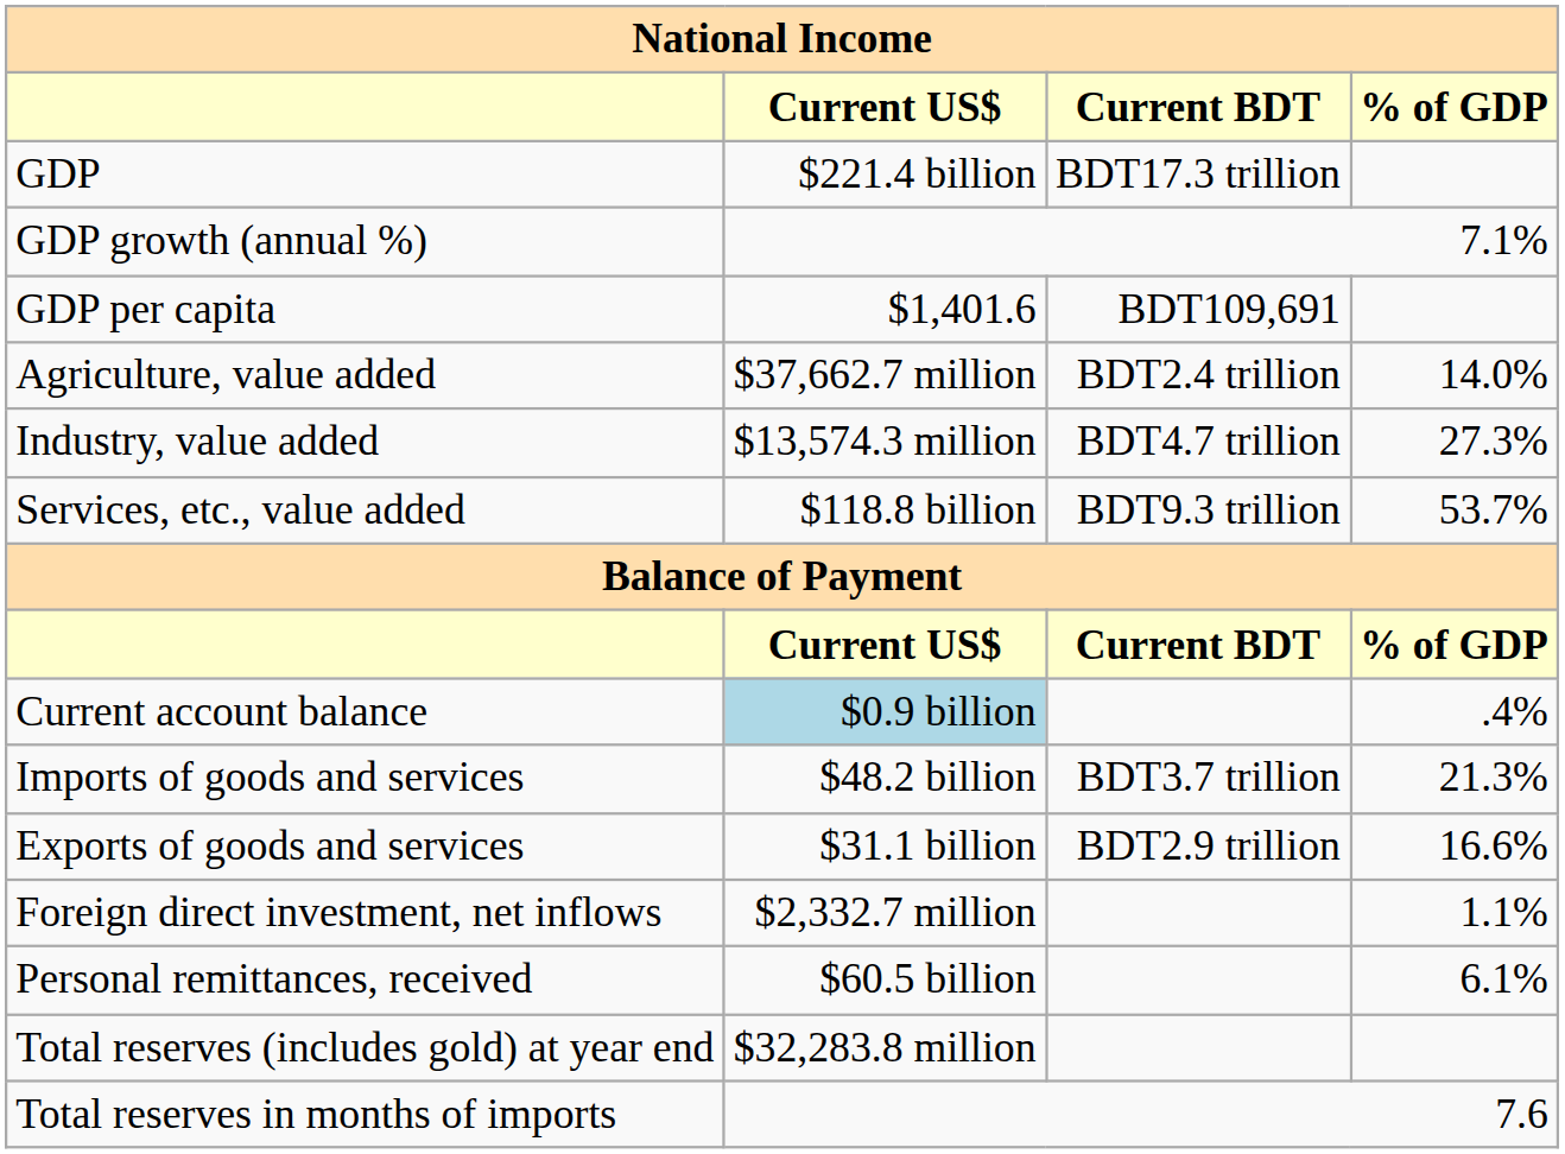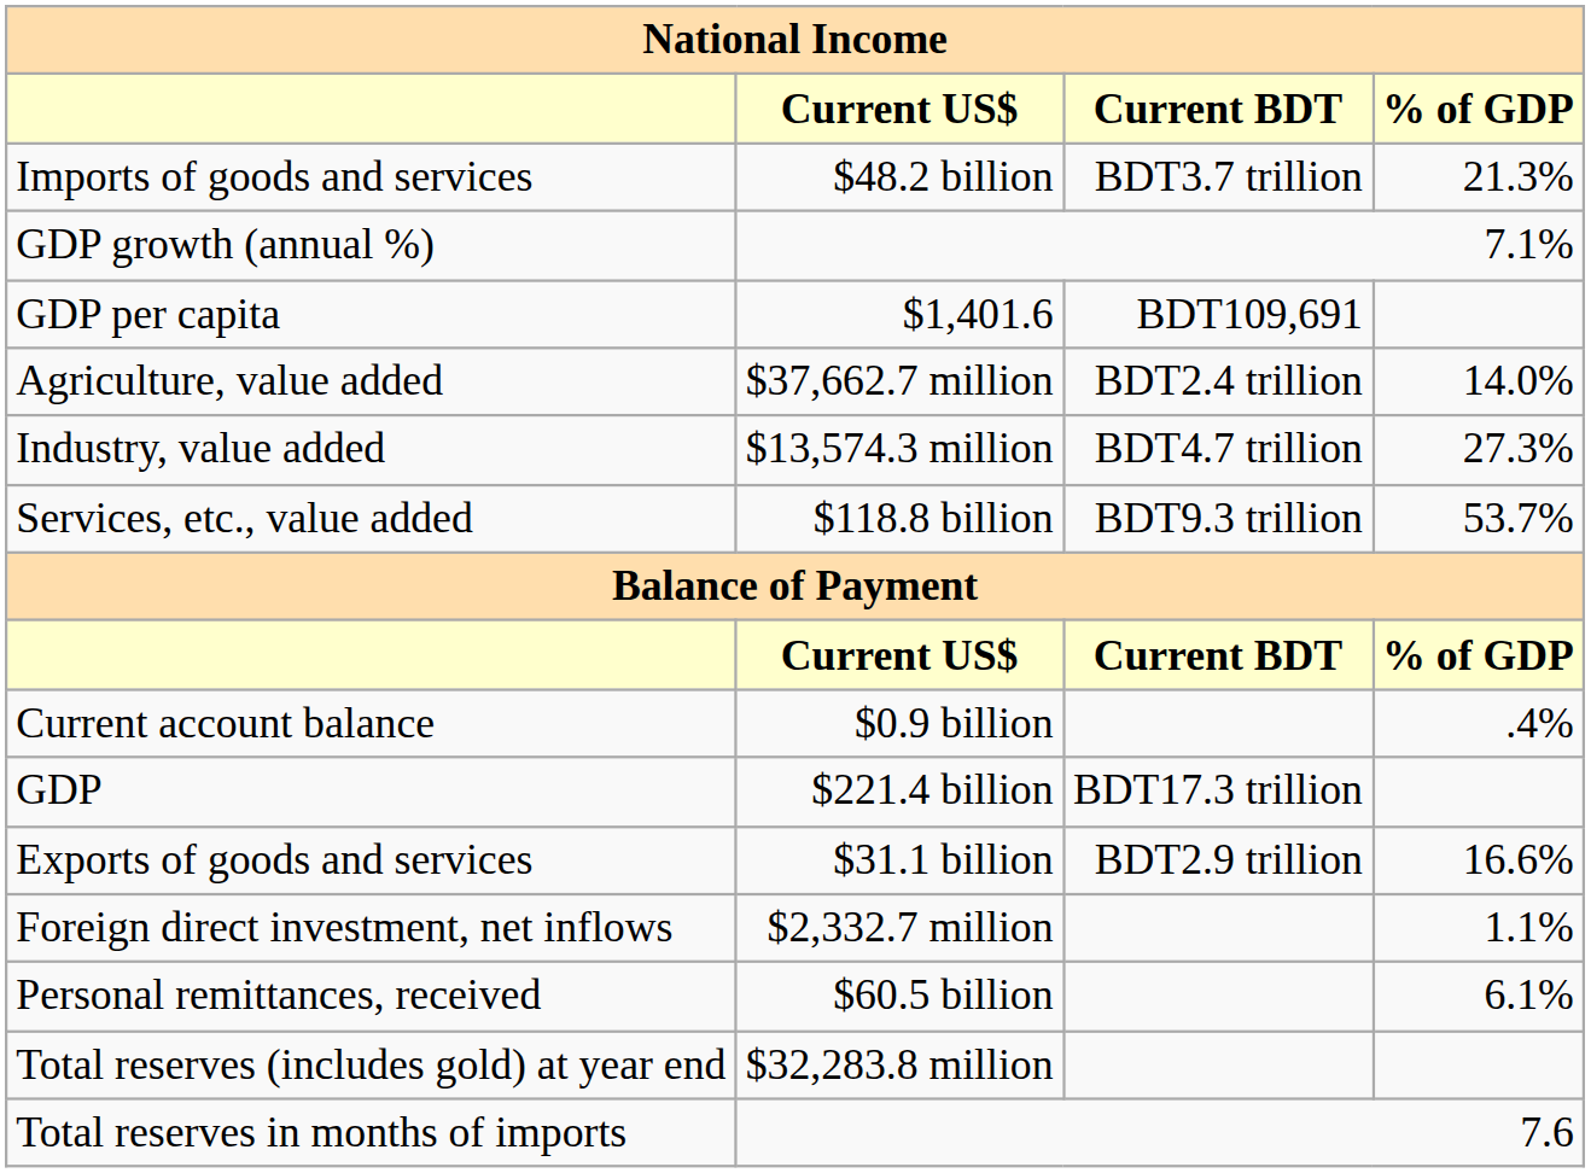 <table class="wikitable">
 <tr>
 <th colspan="4" style="background: #ffdead;">National Income</th>
 </tr>
 <tr>
 <th style="background: #ffffcd;"></th>
 <th style="background: #ffffcd;">Current US$</th>
 <th style="background: #ffffcd;">Current BDT</th>
 <th style="background: #ffffcd;">% of GDP</th>
 </tr>
 <tr>
-<td>GDP</td>
-<td style="text-align: right;">$221.4 billion</td>
-<td style="text-align: right;">BDT17.3 trillion</td>
-<td style="text-align: right;"></td>
+<td>Imports of goods and services</td>
+<td style="text-align: right;">$48.2 billion</td>
+<td style="text-align: right;">BDT3.7 trillion</td>
+<td style="text-align: right;">21.3%</td>
 </tr>
 <tr>
 <td>GDP growth (annual %)</td>
 <td colspan="3"  style="text-align: right;">7.1%</td>
 </tr>
 <tr>
 <td>GDP per capita</td>
 <td style="text-align: right;">$1,401.6</td>
 <td style="text-align: right;">BDT109,691</td>
 <td style="text-align: right;"></td>
 </tr>
 <tr>
 <td>Agriculture, value added</td>
 <td style="text-align: right;">$37,662.7 million</td>
 <td style="text-align: right;">BDT2.4 trillion</td>
 <td style="text-align: right;">14.0%</td>
 </tr>
 <tr>
 <td>Industry, value added</td>
 <td style="text-align: right;">$13,574.3 million</td>
 <td style="text-align: right;">BDT4.7 trillion</td>
 <td style="text-align: right;">27.3%</td>
 </tr>
 <tr>
 <td>Services, etc., value added</td>
 <td style="text-align: right;">$118.8 billion</td>
 <td style="text-align: right;">BDT9.3 trillion</td>
 <td style="text-align: right;">53.7%</td>
 </tr>
 <tr>
 <th colspan="4" style="background: #ffdead;">Balance of Payment</th>
 </tr>
 <tr>
 <th style="background: #ffffcd;"></th>
 <th style="background: #ffffcd;">Current US$</th>
 <th style="background: #ffffcd;">Current BDT</th>
 <th style="background: #ffffcd;">% of GDP</th>
 </tr>
 <tr>
 <td>Current account balance</td>
-<td style="background: lightblue; text-align: right;">$0.9 billion</td>
+<td style="text-align: right;">$0.9 billion</td>
 <td style="text-align: right;"></td>
 <td style="text-align: right;">.4%</td>
 </tr>
 <tr>
-<td>Imports of goods and services</td>
-<td style="text-align: right;">$48.2 billion</td>
-<td style="text-align: right;">BDT3.7 trillion</td>
-<td style="text-align: right;">21.3%</td>
+<td>GDP</td>
+<td style="text-align: right;">$221.4 billion</td>
+<td style="text-align: right;">BDT17.3 trillion</td>
+<td style="text-align: right;"></td>
 </tr>
 <tr>
 <td>Exports of goods and services</td>
 <td style="text-align: right;">$31.1 billion</td>
 <td style="text-align: right;">BDT2.9 trillion</td>
 <td style="text-align: right;">16.6%</td>
 </tr>
 <tr>
 <td>Foreign direct investment, net inflows</td>
 <td style="text-align: right;">$2,332.7 million</td>
 <td style="text-align: right;"></td>
 <td style="text-align: right;">1.1%</td>
 </tr>
 <tr>
 <td>Personal remittances, received</td>
 <td style="text-align: right;">$60.5 billion</td>
 <td style="text-align: right;"></td>
 <td style="text-align: right;">6.1%</td>
 </tr>
 <tr>
 <td>Total reserves (includes gold) at year end</td>
 <td style="text-align: right;">$32,283.8 million</td>
 <td style="text-align: right;"></td>
 <td style="text-align: right;"></td>
 </tr>
 <tr>
 <td>Total reserves in months of imports</td>
 <td colspan="3"  style="text-align: right;">7.6</td>
 </tr>
 </table>
